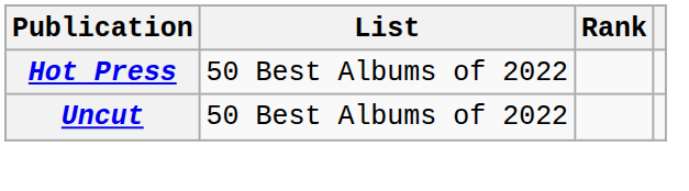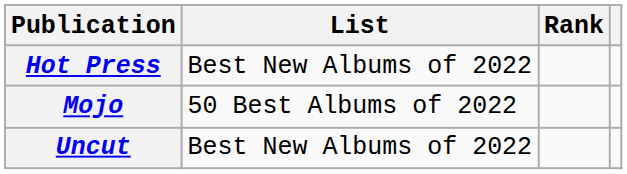 <table class="wikitable sortable plainrowheaders">
 <tr>
 <th scope="col">Publication</th>
 <th scope="col">List</th>
 <th scope="col">Rank</th>
 <th scope="col" class="unsortable"></th>
 </tr>
 <tr>
 <th scope="row"><em><a href='#'>Hot Press</a></em></th>
+<td>Best New Albums of 2022</td>
+<td></td>
+<td></td>
+</tr>
+<tr>
+<th scope="row"><em><a href='#'>Mojo</a></em></th>
 <td>50 Best Albums of 2022</td>
 <td></td>
 <td></td>
 </tr>
 <tr>
 <th scope="row"><em><a href='#'>Uncut</a></em></th>
-<td>50 Best Albums of 2022</td>
+<td>Best New Albums of 2022</td>
 <td></td>
 <td></td>
 </tr>
 </table>
